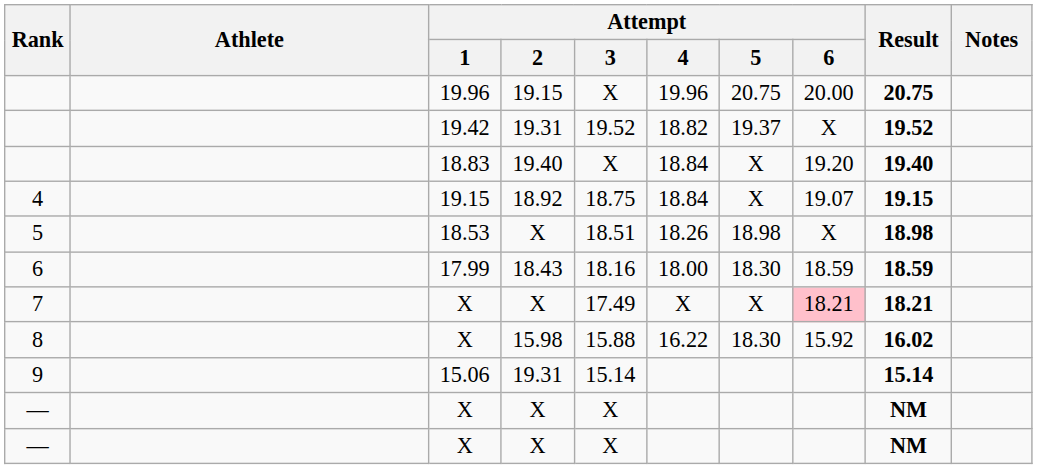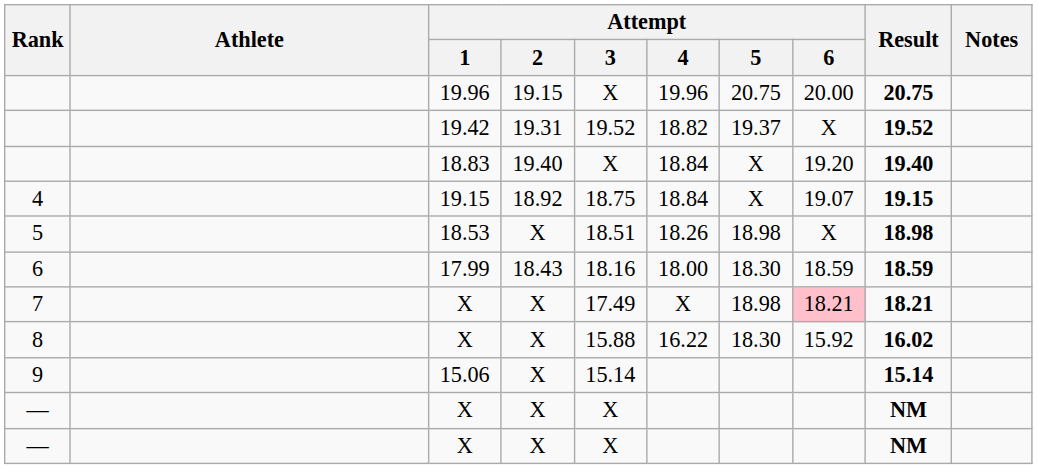 <table class="wikitable" style="text-align:center">
 <tr>
 <th rowspan=2 width=40>Rank</th>
 <th rowspan=2 width=250>Athlete</th>
 <th colspan=6>Attempt</th>
 <th rowspan=2 width=55>Result</th>
 <th rowspan=2 width=50>Notes</th>
 </tr>
 <tr>
 <th width=45>1</th>
 <th width=45>2</th>
 <th width=45>3</th>
 <th width=45>4</th>
 <th width=45>5</th>
 <th width=45>6</th>
 </tr>
 <tr>
 <td></td>
 <td align=left></td>
 <td>19.96</td>
 <td>19.15</td>
 <td>X</td>
 <td>19.96</td>
 <td>20.75</td>
 <td>20.00</td>
 <td><strong>20.75</strong></td>
 <td></td>
 </tr>
 <tr>
 <td></td>
 <td align=left></td>
 <td>19.42</td>
 <td>19.31</td>
 <td>19.52</td>
 <td>18.82</td>
 <td>19.37</td>
 <td>X</td>
 <td><strong>19.52</strong></td>
 <td></td>
 </tr>
 <tr>
 <td></td>
 <td align=left></td>
 <td>18.83</td>
 <td>19.40</td>
 <td>X</td>
 <td>18.84</td>
 <td>X</td>
 <td>19.20</td>
 <td><strong>19.40</strong></td>
 <td></td>
 </tr>
 <tr>
 <td>4</td>
 <td align=left></td>
 <td>19.15</td>
 <td>18.92</td>
 <td>18.75</td>
 <td>18.84</td>
 <td>X</td>
 <td>19.07</td>
 <td><strong>19.15</strong></td>
 <td></td>
 </tr>
 <tr>
 <td>5</td>
 <td align=left></td>
 <td>18.53</td>
 <td>X</td>
 <td>18.51</td>
 <td>18.26</td>
 <td>18.98</td>
 <td>X</td>
 <td><strong>18.98</strong></td>
 <td></td>
 </tr>
 <tr>
 <td>6</td>
 <td align=left></td>
 <td>17.99</td>
 <td>18.43</td>
 <td>18.16</td>
 <td>18.00</td>
 <td>18.30</td>
 <td>18.59</td>
 <td><strong>18.59</strong></td>
 <td></td>
 </tr>
 <tr>
 <td>7</td>
 <td align=left></td>
 <td>X</td>
 <td>X</td>
 <td>17.49</td>
 <td>X</td>
-<td>X</td>
+<td>18.98</td>
 <td style="background: pink;">18.21</td>
 <td><strong>18.21</strong></td>
 <td></td>
 </tr>
 <tr>
 <td>8</td>
 <td align=left></td>
 <td>X</td>
-<td>15.98</td>
+<td>X</td>
 <td>15.88</td>
 <td>16.22</td>
 <td>18.30</td>
 <td>15.92</td>
 <td><strong>16.02</strong></td>
 <td></td>
 </tr>
 <tr>
 <td>9</td>
 <td align=left></td>
 <td>15.06</td>
-<td>19.31</td>
+<td>X</td>
 <td>15.14</td>
 <td></td>
 <td></td>
 <td></td>
 <td><strong>15.14</strong></td>
 <td></td>
 </tr>
 <tr>
 <td>—</td>
 <td align=left></td>
 <td>X</td>
 <td>X</td>
 <td>X</td>
 <td></td>
 <td></td>
 <td></td>
 <td><strong>NM</strong></td>
 <td></td>
 </tr>
 <tr>
 <td>—</td>
 <td align=left></td>
 <td>X</td>
 <td>X</td>
 <td>X</td>
 <td></td>
 <td></td>
 <td></td>
 <td><strong>NM</strong></td>
 <td></td>
 </tr>
 </table>
